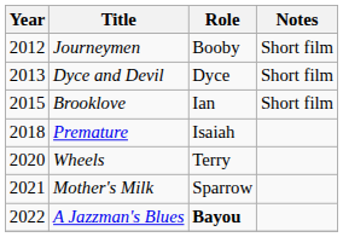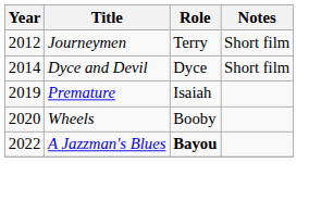 <table class="wikitable sortable">
 <tr>
 <th>Year</th>
 <th>Title</th>
 <th>Role</th>
 <th class="unsortable">Notes</th>
 </tr>
 <tr>
 <td>2012</td>
 <td><em>Journeymen</em></td>
-<td>Booby</td>
+<td>Terry</td>
 <td>Short film</td>
 </tr>
 <tr>
-<td>2013</td>
+<td>2014</td>
 <td><em>Dyce and Devil</em></td>
 <td>Dyce</td>
 <td>Short film</td>
 </tr>
 <tr>
-<td>2015</td>
-<td><em>Brooklove</em></td>
-<td>Ian</td>
-<td>Short film</td>
-</tr>
-<tr>
-<td>2018</td>
+<td>2019</td>
 <td><em><a href='#'>Premature</a></em></td>
 <td>Isaiah</td>
 <td></td>
 </tr>
 <tr>
 <td>2020</td>
 <td><em>Wheels</em></td>
-<td>Terry</td>
-<td></td>
-</tr>
-<tr>
-<td>2021</td>
-<td><em>Mother's Milk</em></td>
-<td>Sparrow</td>
+<td>Booby</td>
 <td></td>
 </tr>
 <tr>
 <td>2022</td>
 <td><em><a href='#'>A Jazzman's Blues</a></em></td>
 <td><strong>Bayou</strong></td>
 <td></td>
 </tr>
 <tr>
 </tr>
 </table>
